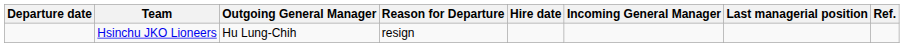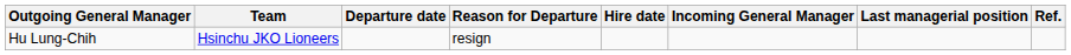 <table class="wikitable sortable">
 <tr>
+<th>Outgoing General Manager</th>
+<th>Team</th>
 <th>Departure date</th>
-<th>Team</th>
-<th>Outgoing General Manager</th>
 <th>Reason for Departure</th>
 <th>Hire date</th>
 <th>Incoming General Manager</th>
 <th class="unsortable">Last managerial position</th>
 <th class="unsortable">Ref.</th>
 </tr>
 <tr>
+<td>Hu Lung-Chih</td>
+<td><a href='#'>Hsinchu JKO Lioneers</a></td>
 <td></td>
-<td><a href='#'>Hsinchu JKO Lioneers</a></td>
-<td>Hu Lung-Chih</td>
 <td>resign</td>
 <td></td>
 <td></td>
 <td></td>
 <td align="center"></td>
 </tr>
 </table>
